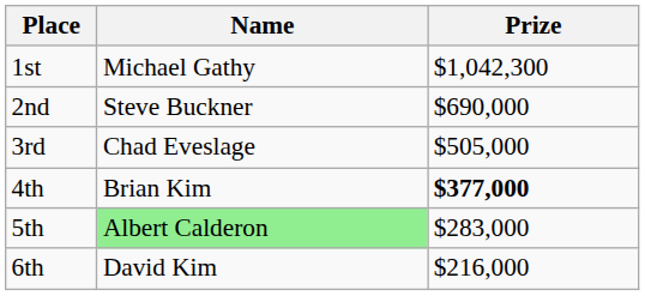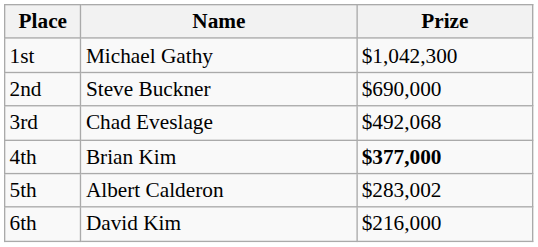 <table class="wikitable">
 <tr>
 <th style="width:50px;">Place</th>
 <th style="width:200px;">Name</th>
 <th style="width:125px;">Prize</th>
 </tr>
 <tr>
 <td>1st</td>
 <td> Michael Gathy</td>
 <td>$1,042,300</td>
 </tr>
 <tr>
 <td>2nd</td>
 <td> Steve Buckner</td>
 <td>$690,000</td>
 </tr>
 <tr>
 <td>3rd</td>
 <td> Chad Eveslage</td>
-<td>$505,000</td>
+<td>$492,068</td>
 </tr>
 <tr>
 <td>4th</td>
 <td> Brian Kim</td>
 <td><strong>$377,000</strong></td>
 </tr>
 <tr>
 <td>5th</td>
-<td style="background: lightgreen;"> Albert Calderon</td>
-<td>$283,000</td>
+<td> Albert Calderon</td>
+<td>$283,002</td>
 </tr>
 <tr>
 <td>6th</td>
 <td> David Kim</td>
 <td>$216,000</td>
 </tr>
 </table>
